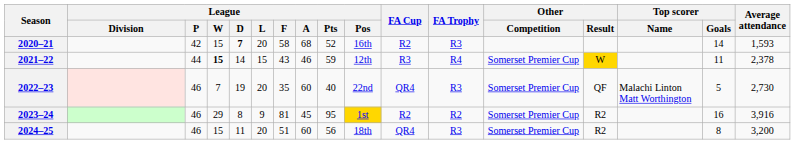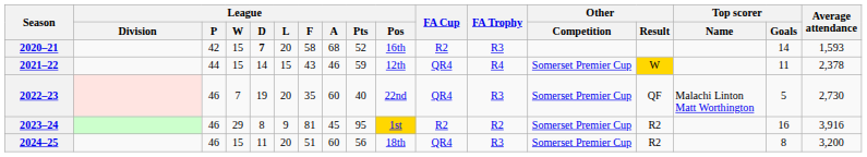 <table class="wikitable sortable" style=text-align:center>
 <tr>
 <th rowspan=2 width=8% scope=col>Season</th>
 <th colspan=9 width=40%>League</th>
 <th rowspan=2 width=6% scope=col><a href='#'>FA Cup</a></th>
 <th rowspan=2 width=7% scope=col><a href='#'>FA Trophy</a></th>
 <th colspan=2 width=17%>Other</th>
 <th colspan=2 width=15%>Top scorer</th>
 <th rowspan=2 scope=col>Average attendance</th>
 </tr>
 <tr class=unsortable>
 <th width=15% scope=col>Division</th>
 <th scope=col>P</th>
 <th scope=col>W</th>
 <th scope=col>D</th>
 <th scope=col>L</th>
 <th scope=col>F</th>
 <th scope=col>A</th>
 <th scope=col>Pts</th>
 <th scope=col>Pos</th>
 <th scope=col>Competition</th>
 <th scope=col>Result</th>
 <th scope=col>Name</th>
 <th scope=col>Goals</th>
 </tr>
 <tr>
 <th scope=row><a href='#'>2020–21</a></th>
 <td></td>
 <td>42</td>
 <td>15</td>
 <td><strong>7</strong></td>
 <td>20</td>
 <td>58</td>
 <td>68</td>
 <td>52</td>
 <td><a href='#'>16th</a></td>
 <td><a href='#'>R2</a></td>
 <td><a href='#'>R3</a></td>
 <td></td>
 <td></td>
 <td align=left></td>
 <td>14</td>
 <td>1,593</td>
 </tr>
 <tr>
 <th scope=row><a href='#'>2021–22</a></th>
 <td></td>
 <td>44</td>
-<td><strong>15</strong></td>
+<td>15</td>
 <td>14</td>
 <td>15</td>
 <td>43</td>
 <td>46</td>
 <td>59</td>
 <td><a href='#'>12th</a></td>
-<td><a href='#'>R3</a></td>
+<td><a href='#'>QR4</a></td>
 <td><a href='#'>R4</a></td>
 <td><a href='#'>Somerset Premier Cup</a></td>
 <td bgcolor=gold>W</td>
 <td align=left></td>
 <td>11</td>
 <td>2,378</td>
 </tr>
 <tr>
 <th scope=row><a href='#'>2022–23</a></th>
 <td style=background:MistyRose>  </td>
 <td>46</td>
 <td>7</td>
 <td>19</td>
 <td>20</td>
 <td>35</td>
 <td>60</td>
 <td>40</td>
 <td><a href='#'>22nd</a></td>
 <td><a href='#'>QR4</a></td>
 <td><a href='#'>R3</a></td>
 <td><a href='#'>Somerset Premier Cup</a></td>
 <td>QF</td>
 <td align=left><br>Malachi Linton<br><a href='#'>Matt Worthington</a></td>
 <td>5</td>
 <td>2,730</td>
 </tr>
 <tr>
 <th scope=row><a href='#'>2023–24</a></th>
 <td style=background:#cfc> </td>
 <td>46</td>
 <td>29</td>
 <td>8</td>
 <td>9</td>
 <td>81</td>
 <td>45</td>
 <td>95</td>
 <td bgcolor=gold><a href='#'>1st</a></td>
 <td><a href='#'>R2</a></td>
 <td><a href='#'>R2</a></td>
 <td><a href='#'>Somerset Premier Cup</a></td>
 <td>R2</td>
 <td align=left></td>
 <td>16</td>
 <td>3,916</td>
 </tr>
 <tr>
 <th scope=row><a href='#'>2024–25</a></th>
 <td></td>
 <td>46</td>
 <td>15</td>
 <td>11</td>
 <td>20</td>
 <td>51</td>
 <td>60</td>
 <td>56</td>
 <td><a href='#'>18th</a></td>
 <td><a href='#'>QR4</a></td>
 <td><a href='#'>R3</a></td>
 <td><a href='#'>Somerset Premier Cup</a></td>
 <td>R2</td>
 <td align=left></td>
 <td>8</td>
 <td>3,200</td>
 </tr>
 </table>
